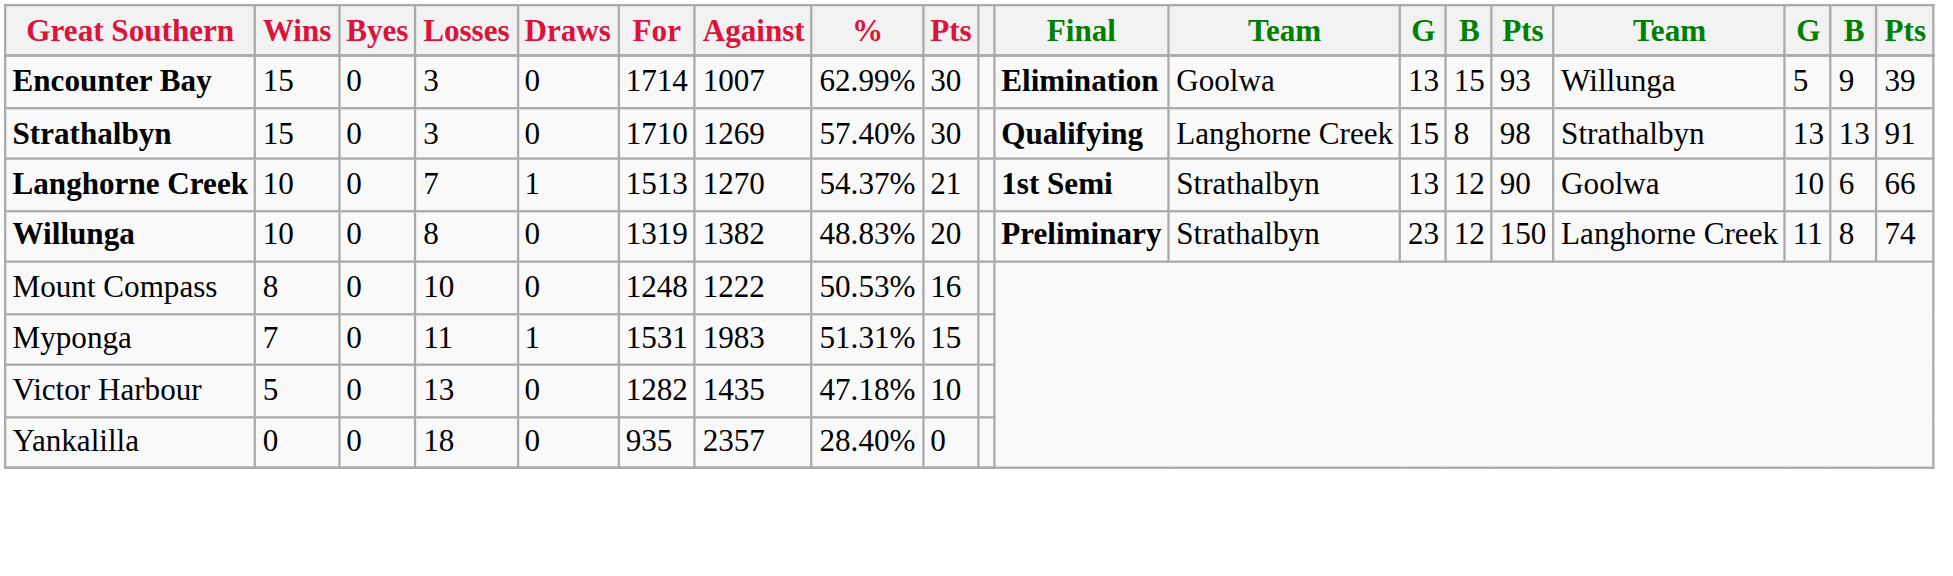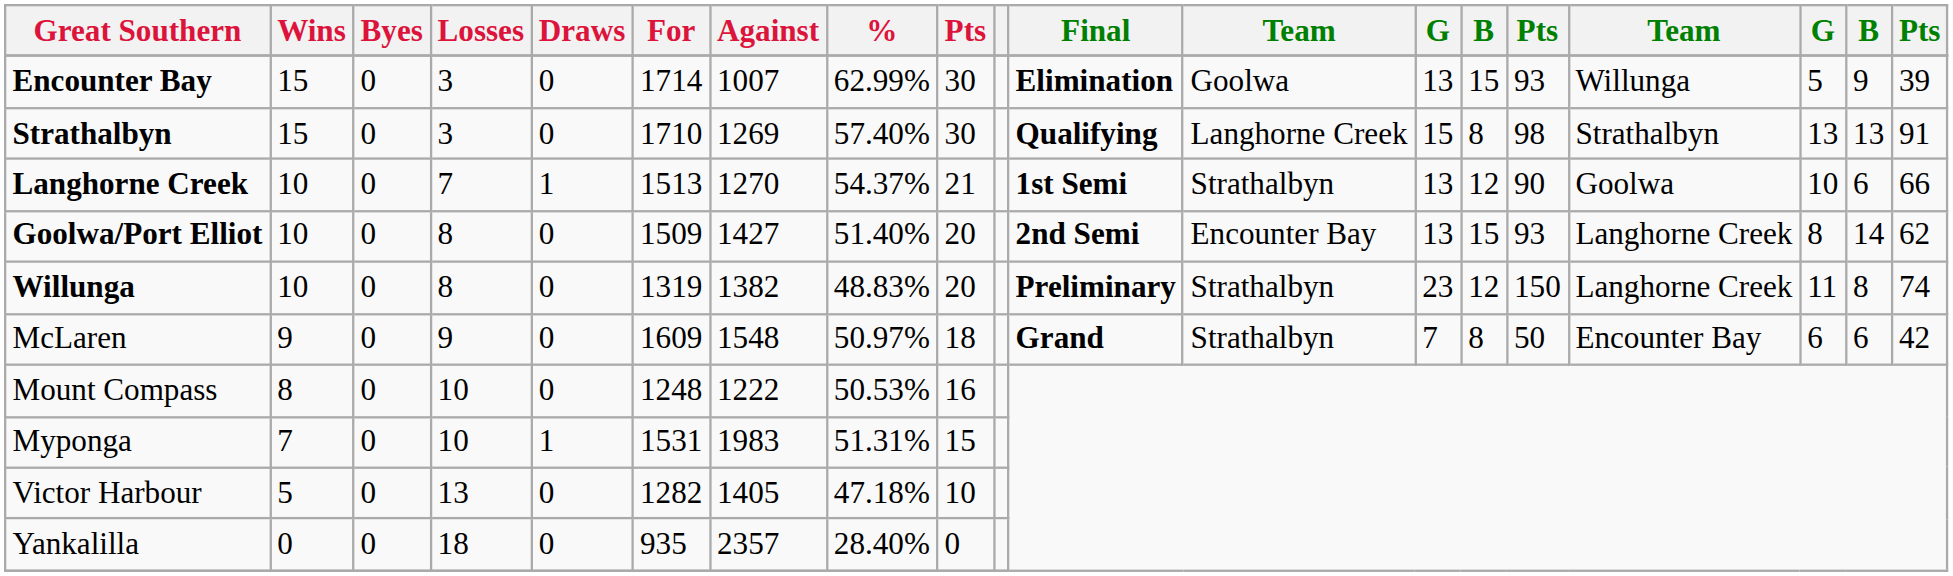 <table style="font-size: 85%; text-align: left;" class="wikitable">
 <tr>
 <th style="color:crimson">Great Southern</th>
 <th style="color:crimson">Wins</th>
 <th style="color:crimson">Byes</th>
 <th style="color:crimson">Losses</th>
 <th style="color:crimson">Draws</th>
 <th style="color:crimson">For</th>
 <th style="color:crimson">Against</th>
 <th style="color:crimson">%</th>
 <th style="color:crimson">Pts</th>
 <th></th>
 <th style="color:green">Final</th>
 <th style="color:green">Team</th>
 <th style="color:green">G</th>
 <th style="color:green">B</th>
 <th style="color:green">Pts</th>
 <th style="color:green">Team</th>
 <th style="color:green">G</th>
 <th style="color:green">B</th>
 <th style="color:green">Pts</th>
 </tr>
 <tr>
 </tr>
 <tr>
 </tr>
 <tr>
 <td><strong>	Encounter Bay	</strong></td>
 <td>15</td>
 <td>0</td>
 <td>3</td>
 <td>0</td>
 <td>1714</td>
 <td>1007</td>
 <td>62.99%</td>
 <td>30</td>
 <td></td>
 <td><strong>Elimination</strong></td>
 <td>Goolwa</td>
 <td>13</td>
 <td>15</td>
 <td>93</td>
 <td>Willunga</td>
 <td>5</td>
 <td>9</td>
 <td>39</td>
 </tr>
 <tr>
 <td><strong>	Strathalbyn	</strong></td>
 <td>15</td>
 <td>0</td>
 <td>3</td>
 <td>0</td>
 <td>1710</td>
 <td>1269</td>
 <td>57.40%</td>
 <td>30</td>
 <td></td>
 <td><strong>Qualifying</strong></td>
 <td>Langhorne Creek</td>
 <td>15</td>
 <td>8</td>
 <td>98</td>
 <td>Strathalbyn</td>
 <td>13</td>
 <td>13</td>
 <td>91</td>
 </tr>
 <tr>
 <td><strong>	Langhorne Creek	</strong></td>
 <td>10</td>
 <td>0</td>
 <td>7</td>
 <td>1</td>
 <td>1513</td>
 <td>1270</td>
 <td>54.37%</td>
 <td>21</td>
 <td></td>
 <td><strong>1st Semi</strong></td>
 <td>Strathalbyn</td>
 <td>13</td>
 <td>12</td>
 <td>90</td>
 <td>Goolwa</td>
 <td>10</td>
 <td>6</td>
 <td>66</td>
 </tr>
 <tr>
+<td><strong>	Goolwa/Port Elliot	</strong></td>
+<td>10</td>
+<td>0</td>
+<td>8</td>
+<td>0</td>
+<td>1509</td>
+<td>1427</td>
+<td>51.40%</td>
+<td>20</td>
+<td></td>
+<td><strong>2nd Semi</strong></td>
+<td>Encounter Bay</td>
+<td>13</td>
+<td>15</td>
+<td>93</td>
+<td>Langhorne Creek</td>
+<td>8</td>
+<td>14</td>
+<td>62</td>
+</tr>
+<tr>
 <td><strong>	Willunga	</strong></td>
 <td>10</td>
 <td>0</td>
 <td>8</td>
 <td>0</td>
 <td>1319</td>
 <td>1382</td>
 <td>48.83%</td>
 <td>20</td>
 <td></td>
 <td><strong>Preliminary</strong></td>
 <td>Strathalbyn</td>
 <td>23</td>
 <td>12</td>
 <td>150</td>
 <td>Langhorne Creek</td>
 <td>11</td>
 <td>8</td>
 <td>74</td>
 </tr>
 <tr>
+<td>McLaren</td>
+<td>9</td>
+<td>0</td>
+<td>9</td>
+<td>0</td>
+<td>1609</td>
+<td>1548</td>
+<td>50.97%</td>
+<td>18</td>
+<td></td>
+<td><strong>Grand</strong></td>
+<td>Strathalbyn</td>
+<td>7</td>
+<td>8</td>
+<td>50</td>
+<td>Encounter Bay</td>
+<td>6</td>
+<td>6</td>
+<td>42</td>
+</tr>
+<tr>
 <td>Mount Compass</td>
 <td>8</td>
 <td>0</td>
 <td>10</td>
 <td>0</td>
 <td>1248</td>
 <td>1222</td>
 <td>50.53%</td>
 <td>16</td>
 <td></td>
 </tr>
 <tr>
 <td>Myponga</td>
 <td>7</td>
 <td>0</td>
-<td>11</td>
+<td>10</td>
 <td>1</td>
 <td>1531</td>
 <td>1983</td>
 <td>51.31%</td>
 <td>15</td>
 <td></td>
 </tr>
 <tr>
 <td>Victor Harbour</td>
 <td>5</td>
 <td>0</td>
 <td>13</td>
 <td>0</td>
 <td>1282</td>
-<td>1435</td>
+<td>1405</td>
 <td>47.18%</td>
 <td>10</td>
 <td></td>
 </tr>
 <tr>
 <td>Yankalilla</td>
 <td>0</td>
 <td>0</td>
 <td>18</td>
 <td>0</td>
 <td>935</td>
 <td>2357</td>
 <td>28.40%</td>
 <td>0</td>
 <td></td>
 </tr>
 <tr>
 </tr>
 </table>
